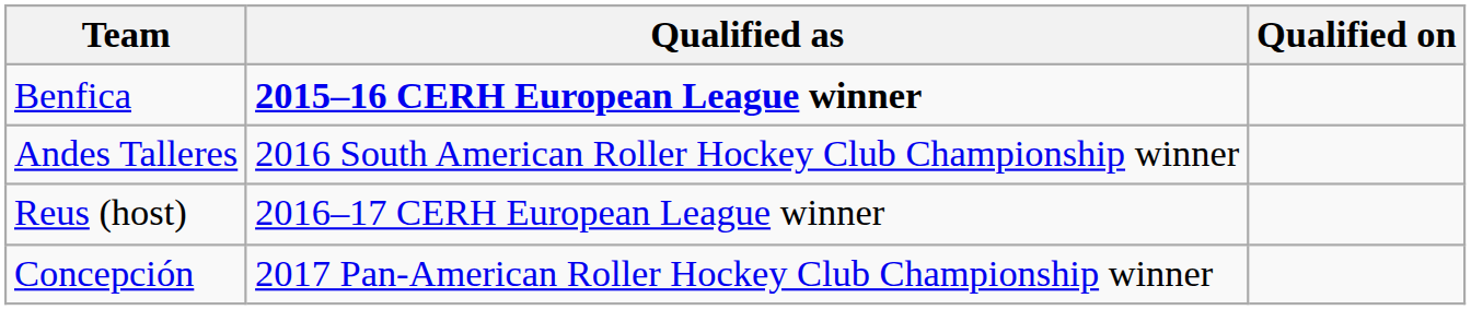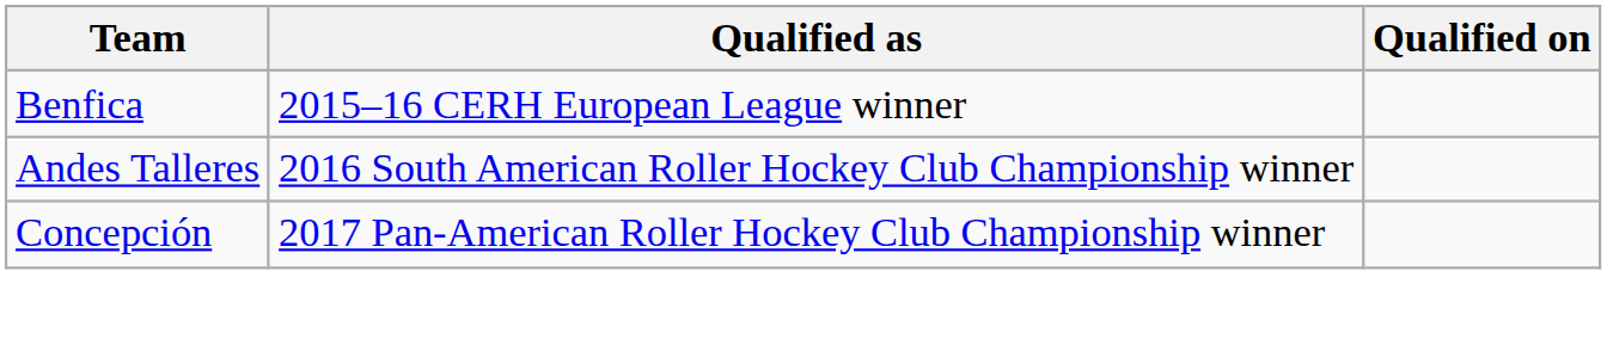 <table class="wikitable sortable">
 <tr>
 <th>Team</th>
 <th>Qualified as</th>
 <th>Qualified on</th>
 </tr>
 <tr>
 <td> <a href='#'>Benfica</a></td>
-<td><strong><a href='#'>2015–16 CERH European League</a> winner</strong></td>
+<td><a href='#'>2015–16 CERH European League</a> winner</td>
 <td></td>
 </tr>
 <tr>
 <td> <a href='#'>Andes Talleres</a></td>
 <td><a href='#'>2016 South American Roller Hockey Club Championship</a> winner</td>
 <td></td>
 </tr>
 <tr>
-<td> <a href='#'>Reus</a> (host)</td>
-<td><a href='#'>2016–17 CERH European League</a> winner</td>
-<td></td>
-</tr>
-<tr>
 <td> <a href='#'>Concepción</a></td>
 <td><a href='#'>2017 Pan-American Roller Hockey Club Championship</a> winner</td>
 <td></td>
 </tr>
 </table>
